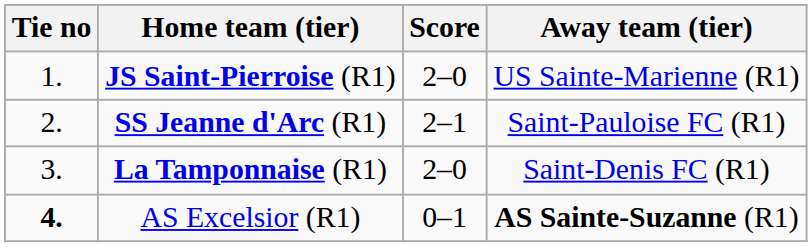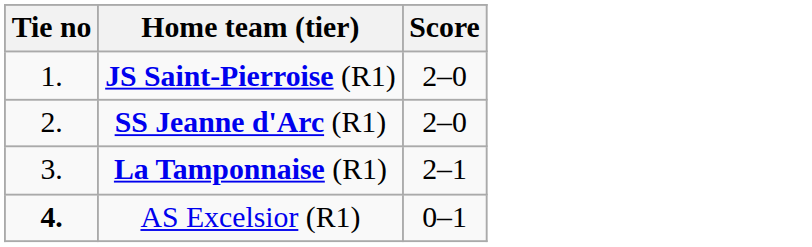 <table class="wikitable" style="text-align: center">
 <tr>
 <th>Tie no</th>
 <th>Home team (tier)</th>
 <th>Score</th>
-<th>Away team (tier)</th>
 </tr>
 <tr>
 <td>1.</td>
 <td> <strong><a href='#'>JS Saint-Pierroise</a></strong> (R1)</td>
 <td>2–0</td>
-<td><a href='#'>US Sainte-Marienne</a> (R1) </td>
 </tr>
 <tr>
 <td>2.</td>
 <td> <strong><a href='#'>SS Jeanne d'Arc</a></strong> (R1)</td>
-<td>2–1 </td>
-<td><a href='#'>Saint-Pauloise FC</a> (R1) </td>
+<td>2–0</td>
 </tr>
 <tr>
 <td>3.</td>
 <td> <strong><a href='#'>La Tamponnaise</a></strong> (R1)</td>
-<td>2–0</td>
-<td><a href='#'>Saint-Denis FC</a> (R1) </td>
+<td>2–1 </td>
 </tr>
 <tr>
 <td><strong>4.</strong></td>
 <td> <a href='#'>AS Excelsior</a> (R1)</td>
 <td>0–1</td>
-<td><strong>AS Sainte-Suzanne</strong> (R1) </td>
 </tr>
 </table>
